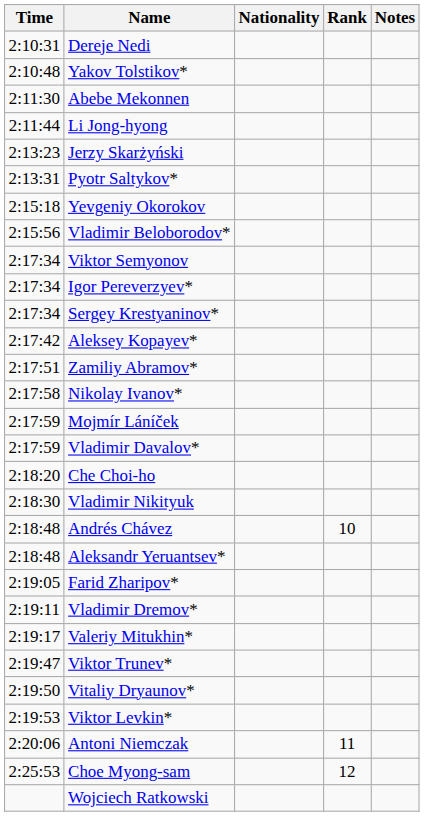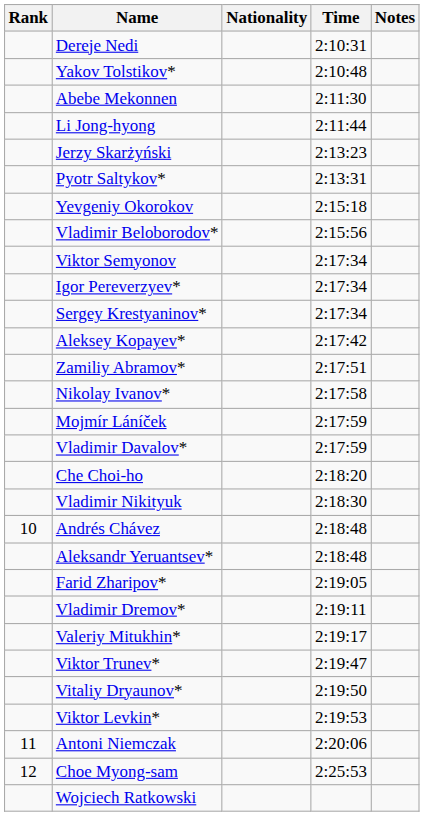 <table class="wikitable sortable" style="text-align:center">
 <tr>
-<th>Time</th>
+<th>Rank</th>
 <th>Name</th>
 <th>Nationality</th>
-<th>Rank</th>
+<th>Time</th>
 <th>Notes</th>
 </tr>
 <tr>
-<td>2:10:31</td>
+<td></td>
 <td align="left"><a href='#'>Dereje Nedi</a></td>
 <td align=left></td>
-<td></td>
+<td>2:10:31</td>
 <td></td>
 </tr>
 <tr>
-<td>2:10:48</td>
+<td></td>
 <td align="left"><a href='#'>Yakov Tolstikov</a>*</td>
 <td align=left></td>
-<td></td>
+<td>2:10:48</td>
 <td></td>
 </tr>
 <tr>
-<td>2:11:30</td>
+<td></td>
 <td align="left"><a href='#'>Abebe Mekonnen</a></td>
 <td align=left></td>
-<td></td>
+<td>2:11:30</td>
 <td></td>
 </tr>
 <tr>
-<td>2:11:44</td>
+<td></td>
 <td align="left"><a href='#'>Li Jong-hyong</a></td>
 <td align=left></td>
-<td></td>
+<td>2:11:44</td>
 <td></td>
 </tr>
 <tr>
-<td>2:13:23</td>
+<td></td>
 <td align="left"><a href='#'>Jerzy Skarżyński</a></td>
 <td align=left></td>
-<td></td>
+<td>2:13:23</td>
 <td></td>
 </tr>
 <tr>
-<td>2:13:31</td>
+<td></td>
 <td align="left"><a href='#'>Pyotr Saltykov</a>*</td>
 <td align=left></td>
-<td></td>
+<td>2:13:31</td>
 <td></td>
 </tr>
 <tr>
-<td>2:15:18</td>
+<td></td>
 <td align="left"><a href='#'>Yevgeniy Okorokov</a></td>
 <td align=left></td>
-<td></td>
+<td>2:15:18</td>
 <td></td>
 </tr>
 <tr>
-<td>2:15:56</td>
+<td></td>
 <td align="left"><a href='#'>Vladimir Beloborodov</a>*</td>
 <td align=left></td>
-<td></td>
+<td>2:15:56</td>
 <td></td>
 </tr>
 <tr>
-<td>2:17:34</td>
+<td></td>
 <td align="left"><a href='#'>Viktor Semyonov</a></td>
 <td align=left></td>
-<td></td>
+<td>2:17:34</td>
 <td></td>
 </tr>
 <tr>
-<td>2:17:34</td>
+<td></td>
 <td align="left"><a href='#'>Igor Pereverzyev</a>*</td>
 <td align=left></td>
-<td></td>
+<td>2:17:34</td>
 <td></td>
 </tr>
 <tr>
-<td>2:17:34</td>
+<td></td>
 <td align="left"><a href='#'>Sergey Krestyaninov</a>*</td>
 <td align=left></td>
-<td></td>
+<td>2:17:34</td>
 <td></td>
 </tr>
 <tr>
-<td>2:17:42</td>
+<td></td>
 <td align="left"><a href='#'>Aleksey Kopayev</a>*</td>
 <td align=left></td>
-<td></td>
+<td>2:17:42</td>
 <td></td>
 </tr>
 <tr>
-<td>2:17:51</td>
+<td></td>
 <td align="left"><a href='#'>Zamiliy Abramov</a>*</td>
 <td align=left></td>
-<td></td>
+<td>2:17:51</td>
 <td></td>
 </tr>
 <tr>
-<td>2:17:58</td>
+<td></td>
 <td align="left"><a href='#'>Nikolay Ivanov</a>*</td>
 <td align=left></td>
-<td></td>
+<td>2:17:58</td>
 <td></td>
 </tr>
 <tr>
-<td>2:17:59</td>
+<td></td>
 <td align="left"><a href='#'>Mojmír Láníček</a></td>
 <td align=left></td>
-<td></td>
+<td>2:17:59</td>
 <td></td>
 </tr>
 <tr>
-<td>2:17:59</td>
+<td></td>
 <td align="left"><a href='#'>Vladimir Davalov</a>*</td>
 <td align=left></td>
-<td></td>
+<td>2:17:59</td>
 <td></td>
 </tr>
 <tr>
-<td>2:18:20</td>
+<td></td>
 <td align="left"><a href='#'>Che Choi-ho</a></td>
 <td align=left></td>
-<td></td>
+<td>2:18:20</td>
 <td></td>
 </tr>
 <tr>
-<td>2:18:30</td>
+<td></td>
 <td align="left"><a href='#'>Vladimir Nikityuk</a></td>
 <td align=left></td>
-<td></td>
+<td>2:18:30</td>
 <td></td>
 </tr>
 <tr>
-<td>2:18:48</td>
+<td>10</td>
 <td align="left"><a href='#'>Andrés Chávez</a></td>
 <td align=left></td>
-<td>10</td>
+<td>2:18:48</td>
 <td></td>
 </tr>
 <tr>
-<td>2:18:48</td>
+<td></td>
 <td align="left"><a href='#'>Aleksandr Yeruantsev</a>*</td>
 <td align=left></td>
-<td></td>
+<td>2:18:48</td>
 <td></td>
 </tr>
 <tr>
-<td>2:19:05</td>
+<td></td>
 <td align="left"><a href='#'>Farid Zharipov</a>*</td>
 <td align=left></td>
-<td></td>
+<td>2:19:05</td>
 <td></td>
 </tr>
 <tr>
-<td>2:19:11</td>
+<td></td>
 <td align="left"><a href='#'>Vladimir Dremov</a>*</td>
 <td align=left></td>
-<td></td>
+<td>2:19:11</td>
 <td></td>
 </tr>
 <tr>
-<td>2:19:17</td>
+<td></td>
 <td align="left"><a href='#'>Valeriy Mitukhin</a>*</td>
 <td align=left></td>
-<td></td>
+<td>2:19:17</td>
 <td></td>
 </tr>
 <tr>
-<td>2:19:47</td>
+<td></td>
 <td align="left"><a href='#'>Viktor Trunev</a>*</td>
 <td align=left></td>
-<td></td>
+<td>2:19:47</td>
 <td></td>
 </tr>
 <tr>
-<td>2:19:50</td>
+<td></td>
 <td align="left"><a href='#'>Vitaliy Dryaunov</a>*</td>
 <td align=left></td>
-<td></td>
+<td>2:19:50</td>
 <td></td>
 </tr>
 <tr>
-<td>2:19:53</td>
+<td></td>
 <td align="left"><a href='#'>Viktor Levkin</a>*</td>
 <td align=left></td>
-<td></td>
+<td>2:19:53</td>
 <td></td>
 </tr>
 <tr>
-<td>2:20:06</td>
+<td>11</td>
 <td align="left"><a href='#'>Antoni Niemczak</a></td>
 <td align=left></td>
-<td>11</td>
+<td>2:20:06</td>
 <td></td>
 </tr>
 <tr>
-<td>2:25:53</td>
+<td>12</td>
 <td align="left"><a href='#'>Choe Myong-sam</a></td>
 <td align=left></td>
-<td>12</td>
+<td>2:25:53</td>
 <td></td>
 </tr>
 <tr>
 <td></td>
 <td align="left"><a href='#'>Wojciech Ratkowski</a></td>
 <td align=left></td>
 <td></td>
 <td></td>
 </tr>
 </table>
